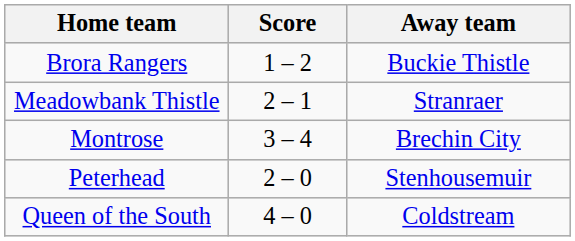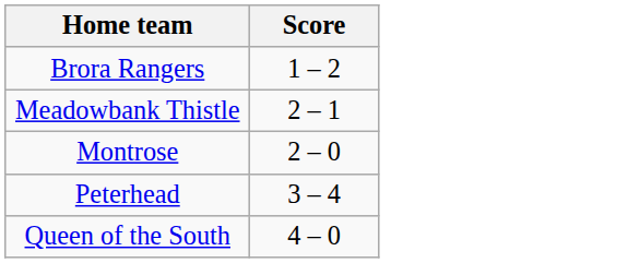 <table class="wikitable" style="text-align: center">
 <tr>
 <th width=140>Home team</th>
 <th width=70>Score</th>
-<th width=140>Away team</th>
 </tr>
 <tr>
 <td><a href='#'>Brora Rangers</a></td>
 <td>1 – 2</td>
-<td><a href='#'>Buckie Thistle</a></td>
 </tr>
 <tr>
 <td><a href='#'>Meadowbank Thistle</a></td>
 <td>2 – 1</td>
-<td><a href='#'>Stranraer</a></td>
 </tr>
 <tr>
 <td><a href='#'>Montrose</a></td>
-<td>3 – 4</td>
-<td><a href='#'>Brechin City</a></td>
+<td>2 – 0</td>
 </tr>
 <tr>
 <td><a href='#'>Peterhead</a></td>
-<td>2 – 0</td>
-<td><a href='#'>Stenhousemuir</a></td>
+<td>3 – 4</td>
 </tr>
 <tr>
 <td><a href='#'>Queen of the South</a></td>
 <td>4 – 0</td>
-<td><a href='#'>Coldstream</a></td>
 </tr>
 </table>
